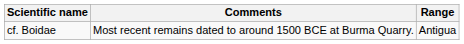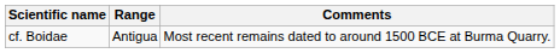 <table class="wikitable sortable">
 <tr>
 <th>Scientific name</th>
+<th>Range</th>
 <th class="unsortable">Comments</th>
-<th>Range</th>
 </tr>
 <tr>
 <td>cf. Boidae</td>
+<td>Antigua</td>
 <td>Most recent remains dated to around 1500 BCE at Burma Quarry.</td>
-<td>Antigua</td>
 </tr>
 </table>
